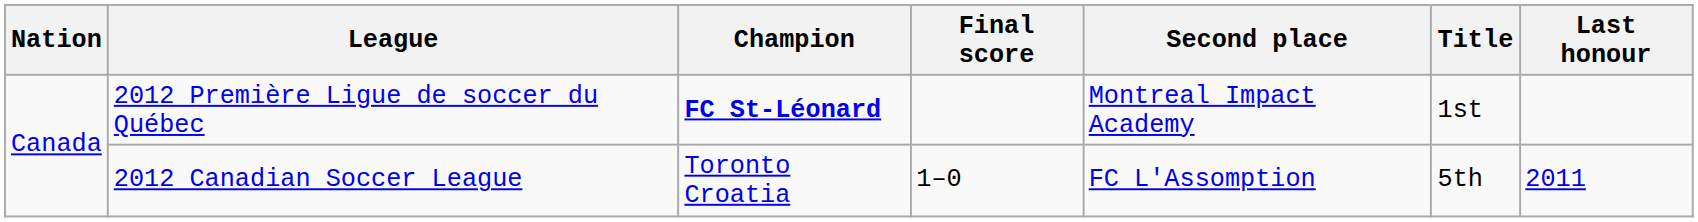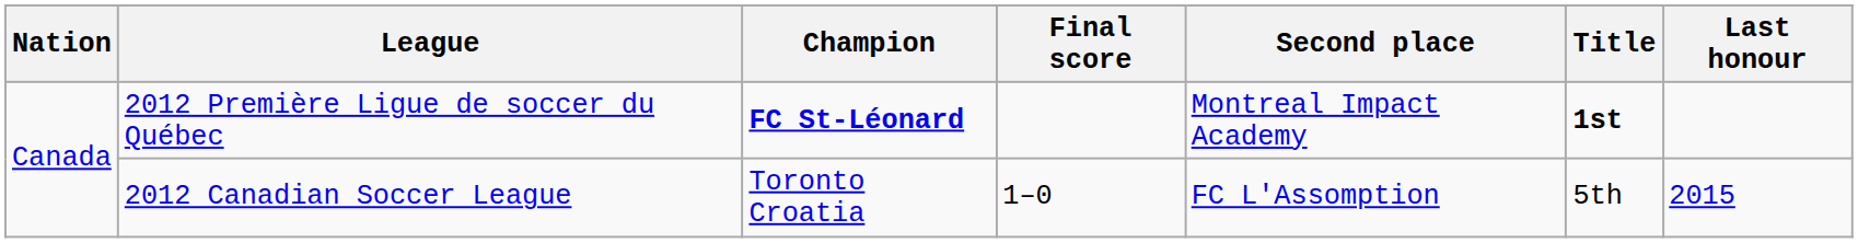 <table class="wikitable sortable">
 <tr>
 <th>Nation</th>
 <th>League</th>
 <th>Champion</th>
 <th>Final score</th>
 <th>Second place</th>
 <th data-sort-type="number">Title</th>
 <th>Last honour</th>
 </tr>
 <tr>
 <td rowspan="2"> <a href='#'>Canada</a></td>
 <td><a href='#'>2012 Première Ligue de soccer du Québec</a></td>
 <td><strong><a href='#'>FC St-Léonard</a></strong></td>
 <td></td>
 <td><a href='#'>Montreal Impact Academy</a></td>
-<td>1st</td>
+<td><strong>1st</strong></td>
 <td></td>
 </tr>
 <tr>
 <td><a href='#'>2012 Canadian Soccer League</a></td>
 <td><a href='#'>Toronto Croatia</a></td>
 <td>1–0</td>
 <td><a href='#'>FC L'Assomption</a></td>
 <td>5th</td>
-<td><a href='#'>2011</a></td>
+<td><a href='#'>2015</a></td>
 </tr>
 </table>
